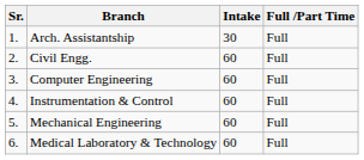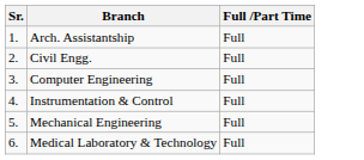 <table class="wikitable">
 <tr>
 <th>Sr.</th>
 <th>Branch</th>
-<th>Intake</th>
 <th>Full /Part Time</th>
 </tr>
 <tr>
 <td>1.</td>
 <td>Arch. Assistantship</td>
-<td>30</td>
 <td>Full</td>
 </tr>
 <tr>
 <td>2.</td>
 <td>Civil Engg.</td>
-<td>60</td>
 <td>Full</td>
 </tr>
 <tr>
 <td>3.</td>
 <td>Computer Engineering</td>
-<td>60</td>
 <td>Full</td>
 </tr>
 <tr>
 <td>4.</td>
 <td>Instrumentation & Control</td>
-<td>60</td>
 <td>Full</td>
 </tr>
 <tr>
 <td>5.</td>
 <td>Mechanical Engineering</td>
-<td>60</td>
 <td>Full</td>
 </tr>
 <tr>
 <td>6.</td>
 <td>Medical Laboratory & Technology</td>
-<td>60</td>
 <td>Full</td>
 </tr>
 </table>
